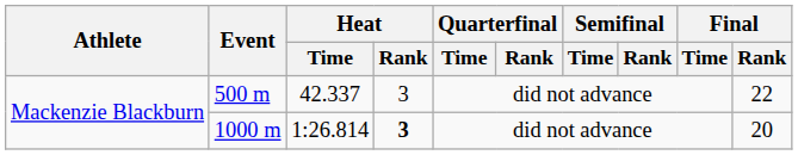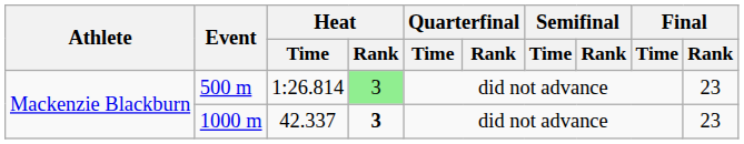 <table class="wikitable" style="font-size:90%">
 <tr>
 <th rowspan=2>Athlete</th>
 <th rowspan=2>Event</th>
 <th colspan=2>Heat</th>
 <th colspan=2>Quarterfinal</th>
 <th colspan=2>Semifinal</th>
 <th colspan=2>Final</th>
 </tr>
 <tr style="font-size:95%">
 <th>Time</th>
 <th>Rank</th>
 <th>Time</th>
 <th>Rank</th>
 <th>Time</th>
 <th>Rank</th>
 <th>Time</th>
 <th>Rank</th>
 </tr>
 <tr align=center>
 <td align=left rowspan=2><a href='#'>Mackenzie Blackburn</a></td>
 <td align=left><a href='#'>500 m</a></td>
-<td>42.337</td>
-<td>3</td>
+<td>1:26.814</td>
+<td style="background: lightgreen;">3</td>
 <td colspan=5>did not advance</td>
-<td>22</td>
+<td>23</td>
 </tr>
 <tr align=center>
 <td align=left><a href='#'>1000 m</a></td>
-<td>1:26.814</td>
+<td>42.337</td>
 <td><strong>3</strong></td>
 <td colspan=5>did not advance</td>
-<td>20</td>
+<td>23</td>
 </tr>
 </table>
